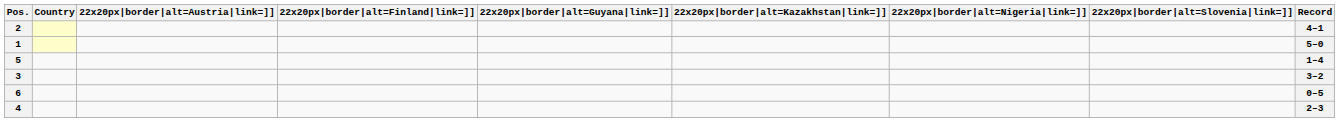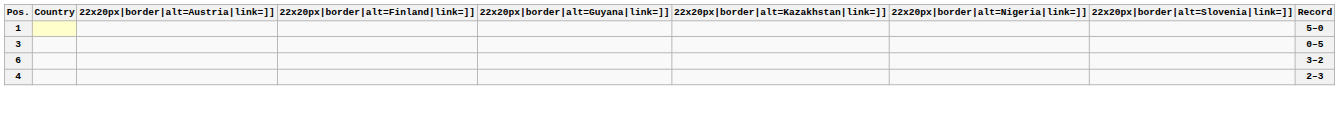 <table class="wikitable sortable nowrap" style="text-align:center; font-size:0.9em;">
 <tr>
 <th>Pos.</th>
 <th>Country</th>
 <th [[Image:>22x20px|border|alt=Austria|link=]]</th>
 <th [[Image:>22x20px|border|alt=Finland|link=]]</th>
 <th [[Image:>22x20px|border|alt=Guyana|link=]]</th>
 <th [[Image:>22x20px|border|alt=Kazakhstan|link=]]</th>
 <th [[Image:>22x20px|border|alt=Nigeria|link=]]</th>
 <th [[Image:>22x20px|border|alt=Slovenia|link=]]</th>
 <th>Record</th>
 </tr>
 <tr>
-<th>2</th>
-<td style="text-align:left; background:#ffffcc;"></td>
-<td></td>
-<td></td>
-<td></td>
-<td></td>
-<td></td>
-<td></td>
-<th>4–1</th>
-</tr>
-<tr>
 <th>1</th>
 <td style="text-align:left; background:#ffffcc;"></td>
 <td></td>
 <td></td>
 <td></td>
 <td></td>
 <td></td>
 <td></td>
 <th>5–0</th>
 </tr>
 <tr>
-<th>5</th>
-<td style="text-align:left;"></td>
-<td></td>
-<td></td>
-<td></td>
-<td></td>
-<td></td>
-<td></td>
-<th>1–4</th>
-</tr>
-<tr>
 <th>3</th>
 <td style="text-align:left;"></td>
 <td></td>
 <td></td>
 <td></td>
 <td></td>
 <td></td>
 <td></td>
-<th>3–2</th>
+<th>0–5</th>
 </tr>
 <tr>
 <th>6</th>
 <td style="text-align:left;"></td>
 <td></td>
 <td></td>
 <td></td>
 <td></td>
 <td></td>
 <td></td>
-<th>0–5</th>
+<th>3–2</th>
 </tr>
 <tr>
 <th>4</th>
 <td style="text-align:left;"></td>
 <td></td>
 <td></td>
 <td></td>
 <td></td>
 <td></td>
 <td></td>
 <th>2–3</th>
 </tr>
 </table>
